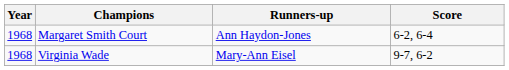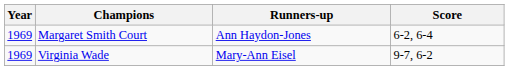 <table class="wikitable" style="font-size:90%">
 <tr>
 <th>Year</th>
 <th width="200">Champions</th>
 <th width="200">Runners-up</th>
 <th width="125">Score</th>
 </tr>
 <tr>
-<td><a href='#'>1968</a></td>
+<td><a href='#'>1969</a></td>
 <td> <a href='#'>Margaret Smith Court</a></td>
 <td>  <a href='#'>Ann Haydon-Jones</a></td>
 <td>6-2, 6-4</td>
 </tr>
 <tr>
-<td><a href='#'>1968</a></td>
+<td><a href='#'>1969</a></td>
 <td> <a href='#'>Virginia Wade</a></td>
 <td>  <a href='#'>Mary-Ann Eisel</a></td>
 <td>9-7, 6-2</td>
 </tr>
 </table>
